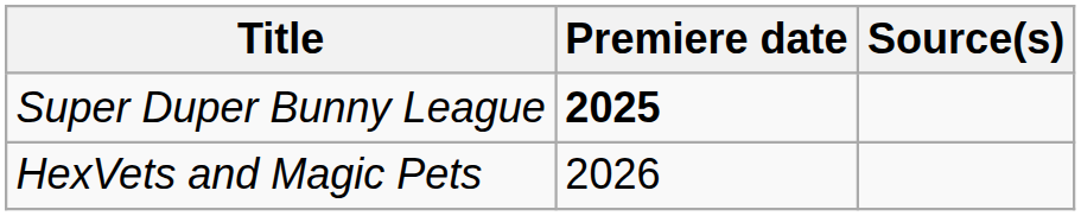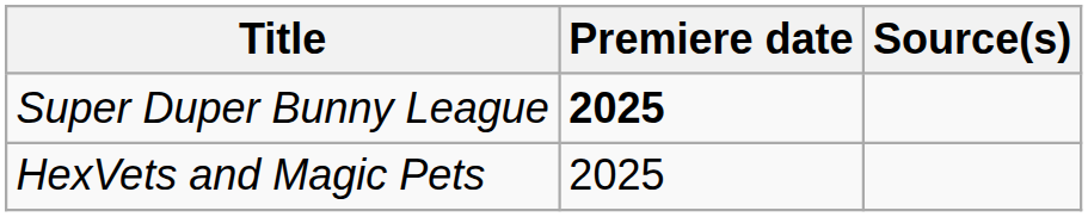 <table class="wikitable sortable">
 <tr>
 <th>Title</th>
 <th>Premiere date</th>
 <th>Source(s)</th>
 </tr>
 <tr>
 <td><em>Super Duper Bunny League</em></td>
 <td><strong>2025</strong></td>
 <td></td>
 </tr>
 <tr>
 <td><em>HexVets and Magic Pets</em></td>
-<td>2026</td>
+<td>2025</td>
 <td></td>
 </tr>
 </table>
